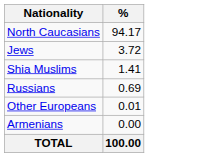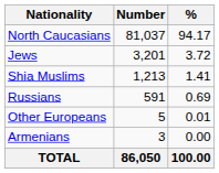 <table class="wikitable sortable">
 <tr>
 <th>Nationality</th>
+<th>Number</th>
 <th>%</th>
 </tr>
 <tr>
 <td><a href='#'>North Caucasians</a></td>
+<td align="right">81,037</td>
 <td align="right">94.17</td>
 </tr>
 <tr>
 <td><a href='#'>Jews</a></td>
+<td align="right">3,201</td>
 <td align="right">3.72</td>
 </tr>
 <tr>
 <td><a href='#'>Shia Muslims</a></td>
+<td align="right">1,213</td>
 <td align="right">1.41</td>
 </tr>
 <tr>
 <td><a href='#'>Russians</a></td>
+<td align="right">591</td>
 <td align="right">0.69</td>
 </tr>
 <tr>
 <td><a href='#'>Other Europeans</a></td>
+<td align="right">5</td>
 <td align="right">0.01</td>
 </tr>
 <tr>
 <td><a href='#'>Armenians</a></td>
+<td align="right">3</td>
 <td align="right">0.00</td>
 </tr>
 <tr>
 <th>TOTAL</th>
+<th>86,050</th>
 <th>100.00</th>
 </tr>
 </table>
